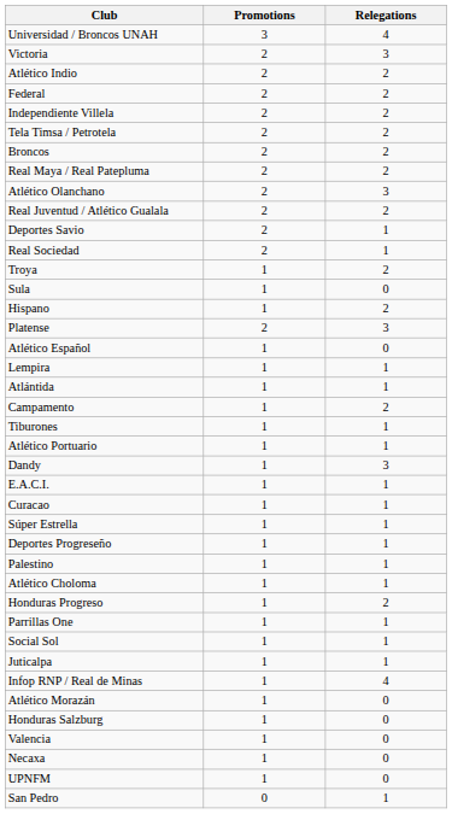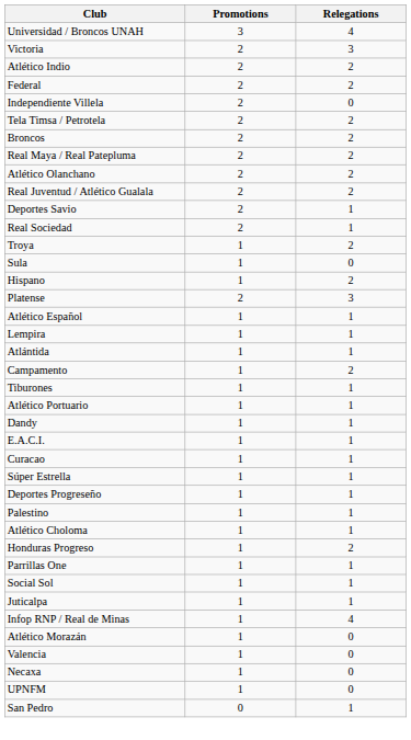 <table class="wikitable">
 <tr>
 <th width="250">Club</th>
 <th width="150">Promotions</th>
 <th width="150">Relegations</th>
 </tr>
 <tr>
 <td>Universidad / Broncos UNAH</td>
 <td align="center">3</td>
 <td align="center">4</td>
 </tr>
 <tr>
 <td>Victoria</td>
 <td align="center">2</td>
 <td align="center">3</td>
 </tr>
 <tr>
 <td>Atlético Indio</td>
 <td align="center">2</td>
 <td align="center">2</td>
 </tr>
 <tr>
 <td>Federal</td>
 <td align="center">2</td>
 <td align="center">2</td>
 </tr>
 <tr>
 <td>Independiente Villela</td>
 <td align="center">2</td>
-<td align="center">2</td>
+<td align="center">0</td>
 </tr>
 <tr>
 <td>Tela Timsa / Petrotela</td>
 <td align="center">2</td>
 <td align="center">2</td>
 </tr>
 <tr>
 <td>Broncos</td>
 <td align="center">2</td>
 <td align="center">2</td>
 </tr>
 <tr>
 <td>Real Maya / Real Patepluma</td>
 <td align="center">2</td>
 <td align="center">2</td>
 </tr>
 <tr>
 <td>Atlético Olanchano</td>
 <td align="center">2</td>
-<td align="center">3</td>
+<td align="center">2</td>
 </tr>
 <tr>
 <td>Real Juventud / Atlético Gualala</td>
 <td align="center">2</td>
 <td align="center">2</td>
 </tr>
 <tr>
 <td>Deportes Savio</td>
 <td align="center">2</td>
 <td align="center">1</td>
 </tr>
 <tr>
 <td>Real Sociedad</td>
 <td align="center">2</td>
 <td align="center">1</td>
 </tr>
 <tr>
 <td>Troya</td>
 <td align="center">1</td>
 <td align="center">2</td>
 </tr>
 <tr>
 <td>Sula</td>
 <td align="center">1</td>
 <td align="center">0</td>
 </tr>
 <tr>
 <td>Hispano</td>
 <td align="center">1</td>
 <td align="center">2</td>
 </tr>
 <tr>
 <td>Platense</td>
 <td align="center">2</td>
 <td align="center">3</td>
 </tr>
 <tr>
 <td>Atlético Español</td>
 <td align="center">1</td>
-<td align="center">0</td>
+<td align="center">1</td>
 </tr>
 <tr>
 <td>Lempira</td>
 <td align="center">1</td>
 <td align="center">1</td>
 </tr>
 <tr>
 <td>Atlántida</td>
 <td align="center">1</td>
 <td align="center">1</td>
 </tr>
 <tr>
 <td>Campamento</td>
 <td align="center">1</td>
 <td align="center">2</td>
 </tr>
 <tr>
 <td>Tiburones</td>
 <td align="center">1</td>
 <td align="center">1</td>
 </tr>
 <tr>
 <td>Atlético Portuario</td>
 <td align="center">1</td>
 <td align="center">1</td>
 </tr>
 <tr>
 <td>Dandy</td>
 <td align="center">1</td>
-<td align="center">3</td>
+<td align="center">1</td>
 </tr>
 <tr>
 <td>E.A.C.I.</td>
 <td align="center">1</td>
 <td align="center">1</td>
 </tr>
 <tr>
 <td>Curacao</td>
 <td align="center">1</td>
 <td align="center">1</td>
 </tr>
 <tr>
 <td>Súper Estrella</td>
 <td align="center">1</td>
 <td align="center">1</td>
 </tr>
 <tr>
 <td>Deportes Progreseño</td>
 <td align="center">1</td>
 <td align="center">1</td>
 </tr>
 <tr>
 <td>Palestino</td>
 <td align="center">1</td>
 <td align="center">1</td>
 </tr>
 <tr>
 <td>Atlético Choloma</td>
 <td align="center">1</td>
 <td align="center">1</td>
 </tr>
 <tr>
 <td>Honduras Progreso</td>
 <td align="center">1</td>
 <td align="center">2</td>
 </tr>
 <tr>
 <td>Parrillas One</td>
 <td align="center">1</td>
 <td align="center">1</td>
 </tr>
 <tr>
 <td>Social Sol</td>
 <td align="center">1</td>
 <td align="center">1</td>
 </tr>
 <tr>
 <td>Juticalpa</td>
 <td align="center">1</td>
 <td align="center">1</td>
 </tr>
 <tr>
 <td>Infop RNP / Real de Minas</td>
 <td align="center">1</td>
 <td align="center">4</td>
 </tr>
 <tr>
 <td>Atlético Morazán</td>
 <td align="center">1</td>
 <td align="center">0</td>
 </tr>
 <tr>
-<td>Honduras Salzburg</td>
-<td align="center">1</td>
-<td align="center">0</td>
-</tr>
-<tr>
 <td>Valencia</td>
 <td align="center">1</td>
 <td align="center">0</td>
 </tr>
 <tr>
 <td>Necaxa</td>
 <td align="center">1</td>
 <td align="center">0</td>
 </tr>
 <tr>
 <td>UPNFM</td>
 <td align="center">1</td>
 <td align="center">0</td>
 </tr>
 <tr>
 <td>San Pedro</td>
 <td align="center">0</td>
 <td align="center">1</td>
 </tr>
 </table>
